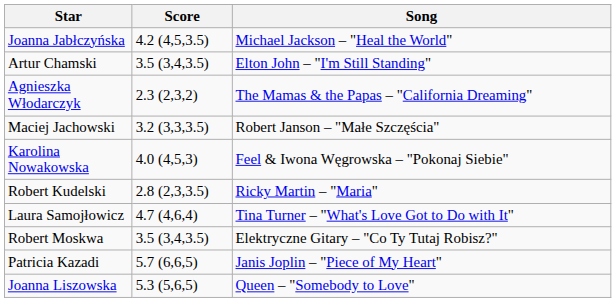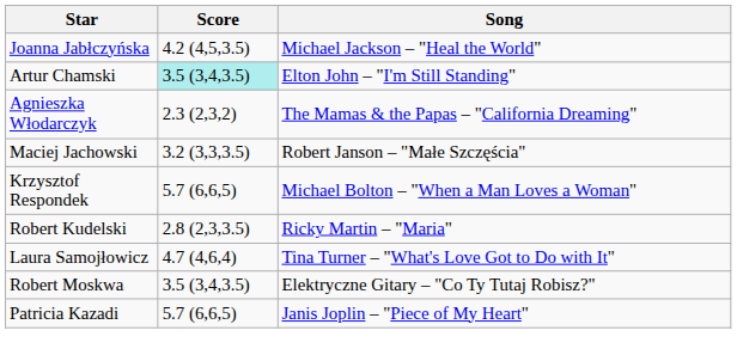 <table class="wikitable">
 <tr>
 <th style="width:130px;">Star</th>
 <th style="width:100px;">Score</th>
 <th style="width:400px;">Song</th>
 </tr>
 <tr>
 <td><a href='#'>Joanna Jabłczyńska</a></td>
 <td>4.2 (4,5,3.5)</td>
 <td><a href='#'>Michael Jackson</a> – "<a href='#'>Heal the World</a>"</td>
 </tr>
 <tr>
 <td>Artur Chamski</td>
-<td>3.5 (3,4,3.5)</td>
+<td style="background: paleturquoise;">3.5 (3,4,3.5)</td>
 <td><a href='#'>Elton John</a> – "<a href='#'>I'm Still Standing</a>"</td>
 </tr>
 <tr>
 <td><a href='#'>Agnieszka Włodarczyk</a></td>
 <td>2.3 (2,3,2)</td>
 <td><a href='#'>The Mamas & the Papas</a> – "<a href='#'>California Dreaming</a>"</td>
 </tr>
 <tr>
 <td>Maciej Jachowski</td>
 <td>3.2 (3,3,3.5)</td>
 <td>Robert Janson – "Małe Szczęścia"</td>
 </tr>
 <tr>
-<td><a href='#'>Karolina Nowakowska</a></td>
-<td>4.0 (4,5,3)</td>
-<td><a href='#'>Feel</a> & Iwona Węgrowska – "Pokonaj Siebie"</td>
+<td>Krzysztof Respondek</td>
+<td>5.7 (6,6,5)</td>
+<td><a href='#'>Michael Bolton</a> – "<a href='#'>When a Man Loves a Woman</a>"</td>
 </tr>
 <tr>
 <td>Robert Kudelski</td>
 <td>2.8 (2,3,3.5)</td>
 <td><a href='#'>Ricky Martin</a> – "<a href='#'>Maria</a>"</td>
 </tr>
 <tr>
 <td>Laura Samojłowicz</td>
 <td>4.7 (4,6,4)</td>
 <td><a href='#'>Tina Turner</a> – "<a href='#'>What's Love Got to Do with It</a>"</td>
 </tr>
 <tr>
 <td>Robert Moskwa</td>
 <td>3.5 (3,4,3.5)</td>
 <td>Elektryczne Gitary – "Co Ty Tutaj Robisz?"</td>
 </tr>
 <tr>
 <td>Patricia Kazadi</td>
 <td>5.7 (6,6,5)</td>
 <td><a href='#'>Janis Joplin</a> – "<a href='#'>Piece of My Heart</a>"</td>
 </tr>
-<tr>
-<td><a href='#'>Joanna Liszowska</a></td>
-<td>5.3 (5,6,5)</td>
-<td><a href='#'>Queen</a> – "<a href='#'>Somebody to Love</a>"</td>
-</tr>
 </table>
